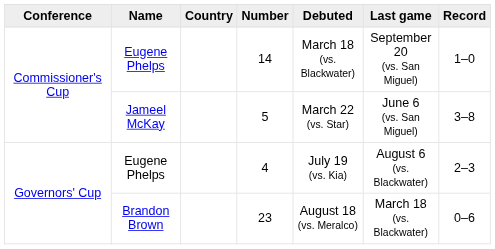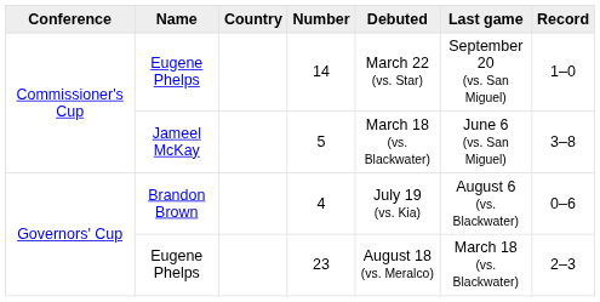 <table border=1 style="border-collapse:collapse; text-align: center; width: 100%" bordercolor="#DFDFDF"  cellpadding="5">
 <tr>
 </tr>
 <tr bgcolor="eeeeee">
 <th>Conference</th>
 <th>Name</th>
 <th>Country</th>
 <th>Number</th>
 <th>Debuted</th>
 <th>Last game</th>
 <th>Record</th>
 </tr>
 <tr>
 <td rowspan=2><a href='#'>Commissioner's Cup</a></td>
 <td><a href='#'>Eugene Phelps</a></td>
 <td></td>
 <td>14</td>
-<td>March 18<br><small>(vs. Blackwater)</small></td>
+<td>March 22<br><small>(vs. Star)</small></td>
 <td>September 20<br><small>(vs. San Miguel)</small></td>
 <td>1–0</td>
 </tr>
 <tr>
 <td><a href='#'>Jameel McKay</a></td>
 <td></td>
 <td>5</td>
-<td>March 22<br><small>(vs. Star)</small></td>
+<td>March 18<br><small>(vs. Blackwater)</small></td>
 <td>June 6<br><small>(vs. San Miguel)</small></td>
 <td>3–8</td>
 </tr>
 <tr>
 <td rowspan=2><a href='#'>Governors' Cup</a></td>
-<td>Eugene Phelps</td>
+<td><a href='#'>Brandon Brown</a></td>
 <td></td>
 <td>4</td>
 <td>July 19<br><small>(vs. Kia)</small></td>
 <td>August 6<br><small>(vs. Blackwater)</small></td>
-<td>2–3</td>
+<td>0–6</td>
 </tr>
 <tr>
-<td><a href='#'>Brandon Brown</a></td>
+<td>Eugene Phelps</td>
 <td></td>
 <td>23</td>
 <td>August 18<br><small>(vs. Meralco)</small></td>
 <td>March 18<br><small>(vs. Blackwater)</small></td>
-<td>0–6</td>
+<td>2–3</td>
 </tr>
 </table>
